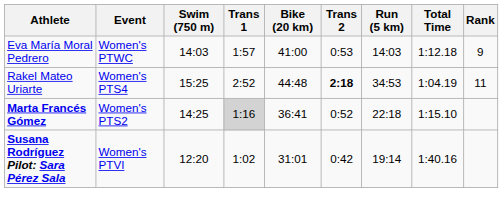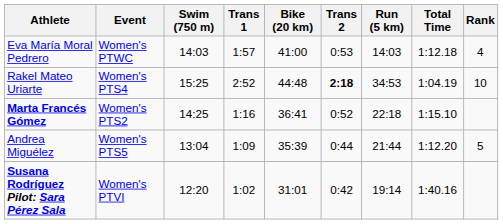 <table class="wikitable" style="font-size:90%">
 <tr>
 <th>Athlete</th>
 <th>Event</th>
 <th>Swim (750 m)</th>
 <th>Trans 1</th>
 <th>Bike (20 km)</th>
 <th>Trans 2</th>
 <th>Run (5 km)</th>
 <th>Total Time</th>
 <th>Rank</th>
 </tr>
 <tr align="center">
 <td align="left"><a href='#'>Eva María Moral Pedrero</a></td>
 <td align="left"><a href='#'>Women's PTWC</a></td>
 <td>14:03</td>
 <td>1:57</td>
 <td>41:00</td>
 <td>0:53</td>
 <td>14:03</td>
 <td>1:12.18</td>
-<td>9</td>
+<td>4</td>
 </tr>
 <tr align="center">
 <td align="left"><a href='#'>Rakel Mateo Uriarte</a></td>
 <td align="left"><a href='#'>Women's PTS4</a></td>
 <td>15:25</td>
 <td>2:52</td>
 <td>44:48</td>
 <td><strong>2:18</strong></td>
 <td>34:53</td>
 <td>1:04.19</td>
-<td>11</td>
+<td>10</td>
 </tr>
 <tr align="center">
 <td align="left"><strong><a href='#'>Marta Francés Gómez</a></strong></td>
 <td align="left"><a href='#'>Women's PTS2</a></td>
 <td>14:25</td>
-<td style="background: lightgrey;">1:16</td>
+<td>1:16</td>
 <td>36:41</td>
 <td>0:52</td>
 <td>22:18</td>
 <td>1:15.10</td>
 <td></td>
+</tr>
+<tr align="center">
+<td align="left"><a href='#'>Andrea Miguélez</a></td>
+<td align="left"><a href='#'>Women's PTS5</a></td>
+<td>13:04</td>
+<td>1:09</td>
+<td>35:39</td>
+<td>0:44</td>
+<td>21:44</td>
+<td>1:12.20</td>
+<td>5</td>
 </tr>
 <tr align="center">
 <td align="left"><strong><a href='#'>Susana Rodríguez</a><br><em>Pilot: <a href='#'>Sara Pérez Sala</a><strong><em></td>
 <td align="left"><a href='#'>Women's PTVI</a></td>
 <td>12:20</td>
 <td>1:02</td>
 <td>31:01</td>
 <td>0:42</td>
 <td>19:14</td>
 <td>1:40.16</td>
 <td></td>
 </tr>
 </table>
